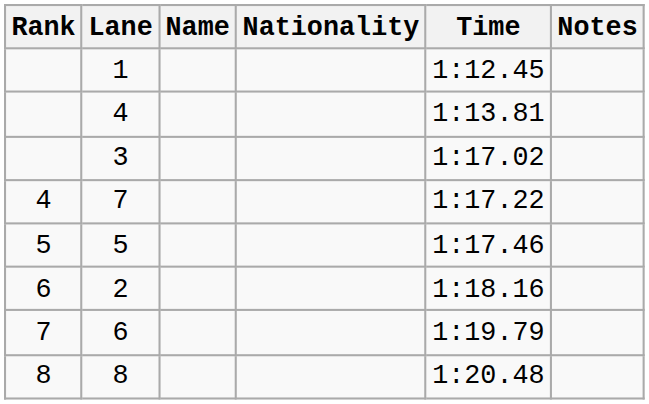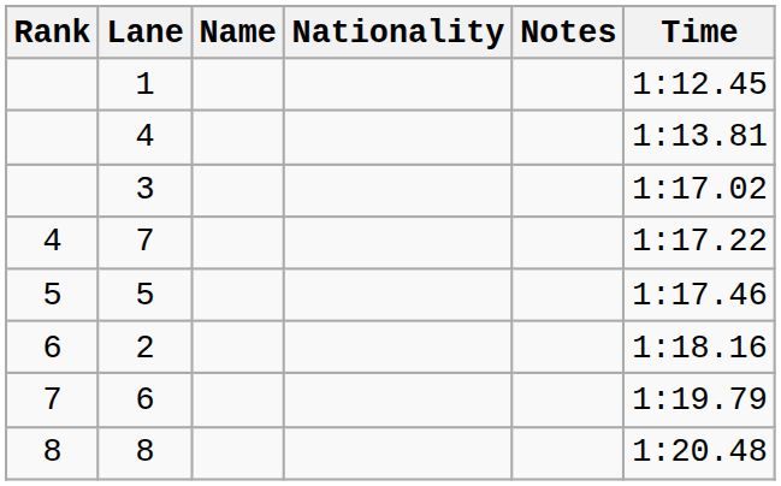 <table class="wikitable sortable" style="text-align:center">
 <tr>
 <th>Rank</th>
 <th>Lane</th>
 <th>Name</th>
 <th>Nationality</th>
+<th>Notes</th>
 <th>Time</th>
-<th>Notes</th>
 </tr>
 <tr>
 <td></td>
 <td>1</td>
 <td align=left></td>
 <td align=left></td>
+<td><strong></strong></td>
 <td>1:12.45</td>
-<td><strong></strong></td>
 </tr>
 <tr>
 <td></td>
 <td>4</td>
 <td align=left></td>
 <td align=left></td>
+<td></td>
 <td>1:13.81</td>
-<td></td>
 </tr>
 <tr>
 <td></td>
 <td>3</td>
 <td align=left></td>
 <td align=left></td>
+<td></td>
 <td>1:17.02</td>
-<td></td>
 </tr>
 <tr>
 <td>4</td>
 <td>7</td>
 <td align=left></td>
 <td align=left></td>
+<td></td>
 <td>1:17.22</td>
-<td></td>
 </tr>
 <tr>
 <td>5</td>
 <td>5</td>
 <td align=left></td>
 <td align=left></td>
+<td></td>
 <td>1:17.46</td>
-<td></td>
 </tr>
 <tr>
 <td>6</td>
 <td>2</td>
 <td align=left></td>
 <td align=left></td>
+<td></td>
 <td>1:18.16</td>
-<td></td>
 </tr>
 <tr>
 <td>7</td>
 <td>6</td>
 <td align=left></td>
 <td align=left></td>
+<td></td>
 <td>1:19.79</td>
-<td></td>
 </tr>
 <tr>
 <td>8</td>
 <td>8</td>
 <td align=left></td>
 <td align=left></td>
+<td></td>
 <td>1:20.48</td>
-<td></td>
 </tr>
 </table>
